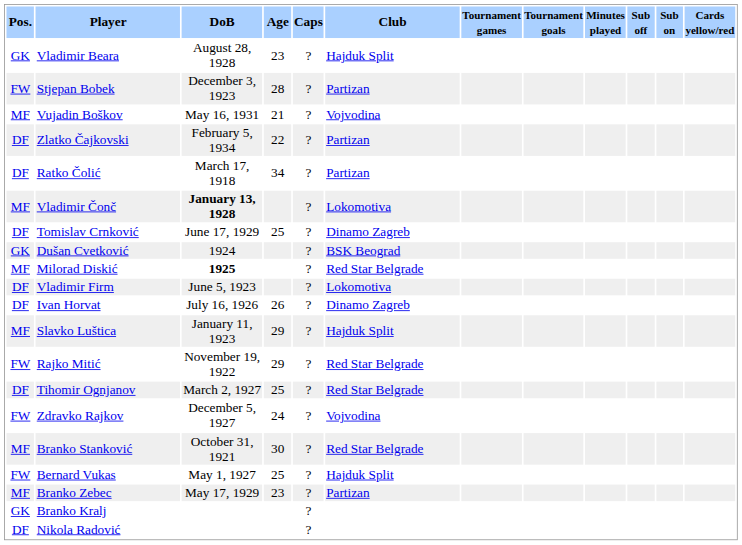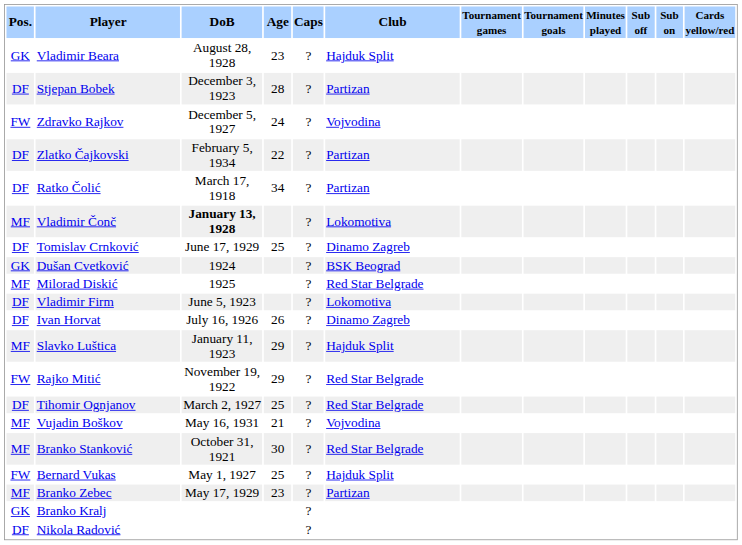 <table border="0" width="100%" style="border: 1px solid #999; background-color:#FFFFFF; text-align:center">
 <tr align="center" bgcolor="#AAD0FF">
 <th width=4%>Pos.</th>
 <th width=23%>Player</th>
 <th width=12%>DoB</th>
 <th width=4%>Age</th>
 <th width=4%>Caps</th>
 <th width=21%>Club</th>
 <th width=6%><small>Tournament<br>games</small></th>
 <th width=6%><small>Tournament<br>goals</small></th>
 <th width=4%><small>Minutes<br>played</small></th>
 <th width=4%><small>Sub off</small></th>
 <th width=4%><small>Sub on</small></th>
 <th width=4%><small>Cards<br>yellow/red</small></th>
 </tr>
 <tr>
 <td><a href='#'>GK</a></td>
 <td align="left"><a href='#'>Vladimir Beara</a></td>
 <td>August 28, 1928</td>
 <td>23</td>
 <td>?</td>
 <td align="left"> <a href='#'>Hajduk Split</a></td>
 <td></td>
 <td></td>
 <td></td>
 <td></td>
 <td></td>
 <td></td>
 </tr>
 <tr bgcolor="#EFEFEF">
-<td><a href='#'>FW</a></td>
+<td><a href='#'>DF</a></td>
 <td align="left"><a href='#'>Stjepan Bobek</a></td>
 <td>December 3, 1923</td>
 <td>28</td>
 <td>?</td>
 <td align="left"> <a href='#'>Partizan</a></td>
 <td></td>
 <td></td>
 <td></td>
 <td></td>
 <td></td>
 <td></td>
 </tr>
 <tr>
-<td><a href='#'>MF</a></td>
-<td align="left"><a href='#'>Vujadin Boškov</a></td>
-<td>May 16, 1931</td>
-<td>21</td>
+<td><a href='#'>FW</a></td>
+<td align="left"><a href='#'>Zdravko Rajkov</a></td>
+<td>December 5, 1927</td>
+<td>24</td>
 <td>?</td>
 <td align="left"> <a href='#'>Vojvodina</a></td>
 <td></td>
 <td></td>
 <td></td>
 <td></td>
 <td></td>
 <td></td>
 </tr>
 <tr bgcolor="#EFEFEF">
 <td><a href='#'>DF</a></td>
 <td align="left"><a href='#'>Zlatko Čajkovski</a></td>
 <td>February 5, 1934</td>
 <td>22</td>
 <td>?</td>
 <td align="left"> <a href='#'>Partizan</a></td>
 <td></td>
 <td></td>
 <td></td>
 <td></td>
 <td></td>
 <td></td>
 </tr>
 <tr>
 <td><a href='#'>DF</a></td>
 <td align="left"><a href='#'>Ratko Čolić</a></td>
 <td>March 17, 1918</td>
 <td>34</td>
 <td>?</td>
 <td align="left"> <a href='#'>Partizan</a></td>
 <td></td>
 <td></td>
 <td></td>
 <td></td>
 <td></td>
 <td></td>
 </tr>
 <tr bgcolor="#EFEFEF">
 <td><a href='#'>MF</a></td>
 <td align="left"><a href='#'>Vladimir Čonč</a></td>
 <td><strong>January 13, 1928</strong></td>
 <td></td>
 <td>?</td>
 <td align="left"> <a href='#'>Lokomotiva</a></td>
 <td></td>
 <td></td>
 <td></td>
 <td></td>
 <td></td>
 <td></td>
 </tr>
 <tr>
 <td><a href='#'>DF</a></td>
 <td align="left"><a href='#'>Tomislav Crnković</a></td>
 <td>June 17, 1929</td>
 <td>25</td>
 <td>?</td>
 <td align="left"> <a href='#'>Dinamo Zagreb</a></td>
 <td></td>
 <td></td>
 <td></td>
 <td></td>
 <td></td>
 <td></td>
 </tr>
 <tr bgcolor="#EFEFEF">
 <td><a href='#'>GK</a></td>
 <td align="left"><a href='#'>Dušan Cvetković</a></td>
 <td>1924</td>
 <td></td>
 <td>?</td>
 <td align="left"> <a href='#'>BSK Beograd</a></td>
 <td></td>
 <td></td>
 <td></td>
 <td></td>
 <td></td>
 <td></td>
 </tr>
 <tr>
 <td><a href='#'>MF</a></td>
 <td align="left"><a href='#'>Milorad Diskić</a></td>
-<td><strong>1925</strong></td>
+<td>1925</td>
 <td></td>
 <td>?</td>
 <td align="left"> <a href='#'>Red Star Belgrade</a></td>
 <td></td>
 <td></td>
 <td></td>
 <td></td>
 <td></td>
 <td></td>
 </tr>
 <tr bgcolor="#EFEFEF">
 <td><a href='#'>DF</a></td>
 <td align="left"><a href='#'>Vladimir Firm</a></td>
 <td>June 5, 1923</td>
 <td></td>
 <td>?</td>
 <td align="left"> <a href='#'>Lokomotiva</a></td>
 <td></td>
 <td></td>
 <td></td>
 <td></td>
 <td></td>
 <td></td>
 </tr>
 <tr>
 <td><a href='#'>DF</a></td>
 <td align="left"><a href='#'>Ivan Horvat</a></td>
 <td>July 16, 1926</td>
 <td>26</td>
 <td>?</td>
 <td align="left"> <a href='#'>Dinamo Zagreb</a></td>
 <td></td>
 <td></td>
 <td></td>
 <td></td>
 <td></td>
 <td></td>
 </tr>
 <tr bgcolor="#EFEFEF">
 <td><a href='#'>MF</a></td>
 <td align="left"><a href='#'>Slavko Luštica</a></td>
 <td>January 11, 1923</td>
 <td>29</td>
 <td>?</td>
 <td align="left"> <a href='#'>Hajduk Split</a></td>
 <td></td>
 <td></td>
 <td></td>
 <td></td>
 <td></td>
 <td></td>
 </tr>
 <tr>
 <td><a href='#'>FW</a></td>
 <td align="left"><a href='#'>Rajko Mitić</a></td>
 <td>November 19, 1922</td>
 <td>29</td>
 <td>?</td>
 <td align="left"> <a href='#'>Red Star Belgrade</a></td>
 <td></td>
 <td></td>
 <td></td>
 <td></td>
 <td></td>
 <td></td>
 </tr>
 <tr bgcolor="#EFEFEF">
 <td><a href='#'>DF</a></td>
 <td align="left"><a href='#'>Tihomir Ognjanov</a></td>
 <td>March 2, 1927</td>
 <td>25</td>
 <td>?</td>
 <td align="left"> <a href='#'>Red Star Belgrade</a></td>
 <td></td>
 <td></td>
 <td></td>
 <td></td>
 <td></td>
 <td></td>
 </tr>
 <tr>
-<td><a href='#'>FW</a></td>
-<td align="left"><a href='#'>Zdravko Rajkov</a></td>
-<td>December 5, 1927</td>
-<td>24</td>
+<td><a href='#'>MF</a></td>
+<td align="left"><a href='#'>Vujadin Boškov</a></td>
+<td>May 16, 1931</td>
+<td>21</td>
 <td>?</td>
 <td align="left"> <a href='#'>Vojvodina</a></td>
 <td></td>
 <td></td>
 <td></td>
 <td></td>
 <td></td>
 <td></td>
 </tr>
 <tr bgcolor="#EFEFEF">
 <td><a href='#'>MF</a></td>
 <td align="left"><a href='#'>Branko Stanković</a></td>
 <td>October 31, 1921</td>
 <td>30</td>
 <td>?</td>
 <td align="left"> <a href='#'>Red Star Belgrade</a></td>
 <td></td>
 <td></td>
 <td></td>
 <td></td>
 <td></td>
 <td></td>
 </tr>
 <tr>
 <td><a href='#'>FW</a></td>
 <td align="left"><a href='#'>Bernard Vukas</a></td>
 <td>May 1, 1927</td>
 <td>25</td>
 <td>?</td>
 <td align="left"> <a href='#'>Hajduk Split</a></td>
 <td></td>
 <td></td>
 <td></td>
 <td></td>
 <td></td>
 <td></td>
 </tr>
 <tr bgcolor="#EFEFEF">
 <td><a href='#'>MF</a></td>
 <td align="left"><a href='#'>Branko Zebec</a></td>
 <td>May 17, 1929</td>
 <td>23</td>
 <td>?</td>
 <td align="left"> <a href='#'>Partizan</a></td>
 <td></td>
 <td></td>
 <td></td>
 <td></td>
 <td></td>
 <td></td>
 </tr>
 <tr>
 <td><a href='#'>GK</a></td>
 <td align="left"><a href='#'>Branko Kralj</a></td>
 <td></td>
 <td></td>
 <td>?</td>
 <td align="left"></td>
 <td></td>
 <td></td>
 <td></td>
 <td></td>
 <td></td>
 <td></td>
 </tr>
 <tr>
 <td><a href='#'>DF</a></td>
 <td align="left"><a href='#'>Nikola Radović</a></td>
 <td></td>
 <td></td>
 <td>?</td>
 <td align="left"></td>
 <td></td>
 <td></td>
 <td></td>
 <td></td>
 <td></td>
 <td></td>
 </tr>
 </table>
